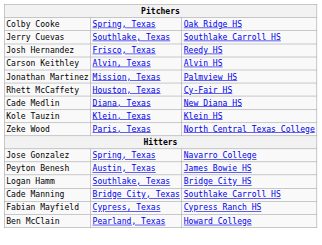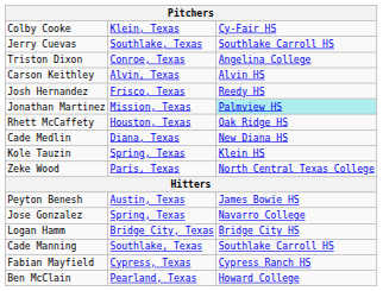 <table class="wikitable">
 <tr>
 <th colspan=3>Pitchers</th>
 </tr>
 <tr>
 <td>Colby Cooke</td>
-<td><a href='#'>Spring, Texas</a></td>
-<td><a href='#'>Oak Ridge HS</a></td>
+<td><a href='#'>Klein, Texas</a></td>
+<td><a href='#'>Cy-Fair HS</a></td>
 </tr>
 <tr>
 <td>Jerry Cuevas</td>
 <td><a href='#'>Southlake, Texas</a></td>
 <td><a href='#'>Southlake Carroll HS</a></td>
 </tr>
 <tr>
-<td>Josh Hernandez</td>
-<td><a href='#'>Frisco, Texas</a></td>
-<td><a href='#'>Reedy HS</a></td>
+<td>Triston Dixon</td>
+<td><a href='#'>Conroe, Texas</a></td>
+<td><a href='#'>Angelina College</a></td>
 </tr>
 <tr>
 <td>Carson Keithley</td>
 <td><a href='#'>Alvin, Texas</a></td>
 <td><a href='#'>Alvin HS</a></td>
 </tr>
 <tr>
+<td>Josh Hernandez</td>
+<td><a href='#'>Frisco, Texas</a></td>
+<td><a href='#'>Reedy HS</a></td>
+</tr>
+<tr>
 <td>Jonathan Martinez</td>
 <td><a href='#'>Mission, Texas</a></td>
-<td><a href='#'>Palmview HS</a></td>
+<td style="background: paleturquoise;"><a href='#'>Palmview HS</a></td>
 </tr>
 <tr>
 <td>Rhett McCaffety</td>
 <td><a href='#'>Houston, Texas</a></td>
-<td><a href='#'>Cy-Fair HS</a></td>
+<td><a href='#'>Oak Ridge HS</a></td>
 </tr>
 <tr>
 <td>Cade Medlin</td>
 <td><a href='#'>Diana, Texas</a></td>
 <td><a href='#'>New Diana HS</a></td>
 </tr>
 <tr>
 <td>Kole Tauzin</td>
-<td><a href='#'>Klein, Texas</a></td>
+<td><a href='#'>Spring, Texas</a></td>
 <td><a href='#'>Klein HS</a></td>
 </tr>
 <tr>
 <td>Zeke Wood</td>
 <td><a href='#'>Paris, Texas</a></td>
 <td><a href='#'>North Central Texas College</a></td>
 </tr>
 <tr>
 <th colspan=3>Hitters</th>
 </tr>
 <tr>
+<td>Peyton Benesh</td>
+<td><a href='#'>Austin, Texas</a></td>
+<td><a href='#'>James Bowie HS</a></td>
+</tr>
+<tr>
 <td>Jose Gonzalez</td>
 <td><a href='#'>Spring, Texas</a></td>
 <td><a href='#'>Navarro College</a></td>
 </tr>
 <tr>
-<td>Peyton Benesh</td>
-<td><a href='#'>Austin, Texas</a></td>
-<td><a href='#'>James Bowie HS</a></td>
-</tr>
-<tr>
 <td>Logan Hamm</td>
-<td><a href='#'>Southlake, Texas</a></td>
+<td><a href='#'>Bridge City, Texas</a></td>
 <td><a href='#'>Bridge City HS</a></td>
 </tr>
 <tr>
 <td>Cade Manning</td>
-<td><a href='#'>Bridge City, Texas</a></td>
+<td><a href='#'>Southlake, Texas</a></td>
 <td><a href='#'>Southlake Carroll HS</a></td>
 </tr>
 <tr>
 <td>Fabian Mayfield</td>
 <td><a href='#'>Cypress, Texas</a></td>
 <td><a href='#'>Cypress Ranch HS</a></td>
 </tr>
 <tr>
 <td>Ben McClain</td>
 <td><a href='#'>Pearland, Texas</a></td>
 <td><a href='#'>Howard College</a></td>
 </tr>
 </table>
